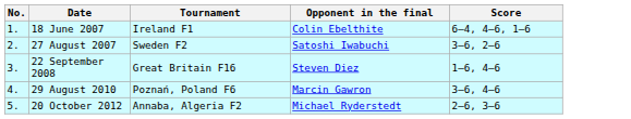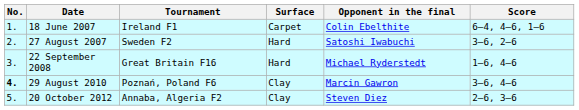 <table class="wikitable">
 <tr>
 <th width=25>No.</th>
 <th width=125>Date</th>
 <th width=200>Tournament</th>
+<th width=75>Surface</th>
 <th width=200>Opponent in the final</th>
 <th width=140>Score</th>
 </tr>
 <tr bgcolor="CFFCFF">
 <td>1.</td>
 <td>18 June 2007</td>
 <td>Ireland F1</td>
+<td>Carpet</td>
 <td> <a href='#'>Colin Ebelthite</a></td>
 <td>6–4, 4–6, 1–6</td>
 </tr>
 <tr bgcolor="CFFCFF">
 <td>2.</td>
 <td>27 August 2007</td>
 <td>Sweden F2</td>
+<td>Hard</td>
 <td> <a href='#'>Satoshi Iwabuchi</a></td>
 <td>3–6, 2–6</td>
 </tr>
 <tr bgcolor="CFFCFF">
 <td>3.</td>
 <td>22 September 2008</td>
 <td>Great Britain F16</td>
-<td> <a href='#'>Steven Diez</a></td>
+<td>Hard</td>
+<td> <a href='#'>Michael Ryderstedt</a></td>
 <td>1–6, 4–6</td>
 </tr>
 <tr bgcolor="CFFCFF">
-<td>4.</td>
+<td><strong>4.</strong></td>
 <td>29 August 2010</td>
 <td>Poznań, Poland F6</td>
+<td>Clay</td>
 <td> <a href='#'>Marcin Gawron</a></td>
 <td>3–6, 4–6</td>
 </tr>
 <tr bgcolor="CFFCFF">
 <td>5.</td>
 <td>20 October 2012</td>
 <td>Annaba, Algeria F2</td>
-<td> <a href='#'>Michael Ryderstedt</a></td>
+<td>Clay</td>
+<td> <a href='#'>Steven Diez</a></td>
 <td>2–6, 3–6</td>
 </tr>
 </table>
